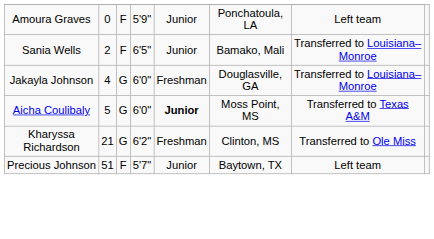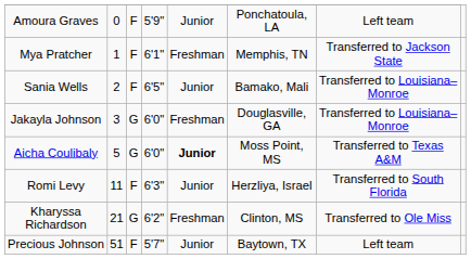 <table class="wikitable sortable" style="text-align: center">
 <tr align=center>
 </tr>
 <tr>
 <td>Amoura Graves</td>
 <td>0</td>
 <td>F</td>
 <td>5'9"</td>
 <td>Junior</td>
 <td>Ponchatoula, LA</td>
 <td>Left team</td>
 </tr>
 <tr>
+<td>Mya Pratcher</td>
+<td>1</td>
+<td>F</td>
+<td>6'1"</td>
+<td>Freshman</td>
+<td>Memphis, TN</td>
+<td>Transferred to <a href='#'>Jackson State</a></td>
+<td></td>
+</tr>
+<tr>
 <td>Sania Wells</td>
 <td>2</td>
 <td>F</td>
 <td>6'5"</td>
 <td>Junior</td>
 <td>Bamako, Mali</td>
 <td>Transferred to <a href='#'>Louisiana–Monroe</a></td>
 <td></td>
 </tr>
 <tr>
 <td>Jakayla Johnson</td>
-<td>4</td>
+<td>3</td>
 <td>G</td>
 <td>6'0"</td>
 <td>Freshman</td>
 <td>Douglasville, GA</td>
 <td>Transferred to <a href='#'>Louisiana–Monroe</a></td>
 <td></td>
 </tr>
 <tr>
 <td><a href='#'>Aicha Coulibaly</a></td>
 <td>5</td>
 <td>G</td>
 <td>6'0"</td>
 <td><strong>Junior</strong></td>
 <td>Moss Point, MS</td>
 <td>Transferred to <a href='#'>Texas A&M</a></td>
+<td></td>
+</tr>
+<tr>
+<td>Romi Levy</td>
+<td>11</td>
+<td>F</td>
+<td>6'3"</td>
+<td>Junior</td>
+<td>Herzliya, Israel</td>
+<td>Transferred to <a href='#'>South Florida</a></td>
 <td></td>
 </tr>
 <tr>
 <td>Kharyssa Richardson</td>
 <td>21</td>
 <td>G</td>
 <td>6'2"</td>
 <td>Freshman</td>
 <td>Clinton, MS</td>
 <td>Transferred to <a href='#'>Ole Miss</a></td>
 <td></td>
 </tr>
 <tr>
 <td>Precious Johnson</td>
 <td>51</td>
 <td>F</td>
 <td>5'7"</td>
 <td>Junior</td>
 <td>Baytown, TX</td>
 <td>Left team</td>
 </tr>
 </table>
